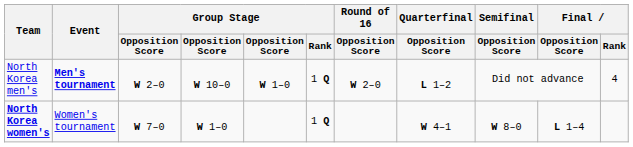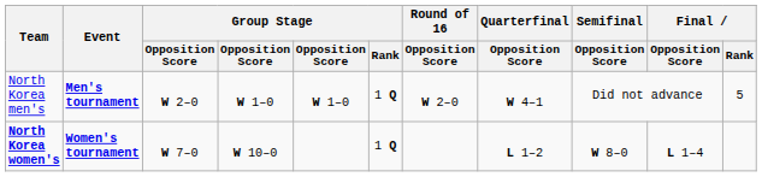 <table class=wikitable style=font-size:90%;text-align:center>
 <tr>
 <th rowspan=2>Team</th>
 <th rowspan=2>Event</th>
 <th colspan="4">Group Stage</th>
 <th>Round of 16</th>
 <th>Quarterfinal</th>
 <th>Semifinal</th>
 <th colspan=2>Final / </th>
 </tr>
 <tr style=font-size:95%>
 <th>Opposition<br>Score</th>
 <th>Opposition<br>Score</th>
 <th>Opposition<br>Score</th>
 <th>Rank</th>
 <th>Opposition<br>Score</th>
 <th>Opposition<br>Score</th>
 <th>Opposition<br>Score</th>
 <th>Opposition<br>Score</th>
 <th>Rank</th>
 </tr>
 <tr>
 <td align=left><a href='#'>North Korea men's</a></td>
 <td align=left><strong><a href='#'>Men's tournament</a></strong></td>
 <td><br> <strong>W</strong> 2–0</td>
-<td><br> <strong>W</strong> 10–0</td>
+<td><br> <strong>W</strong> 1–0</td>
 <td><br> <strong>W</strong> 1–0</td>
 <td>1 <strong>Q</strong></td>
 <td><br> <strong>W</strong> 2–0</td>
-<td><br> <strong>L</strong> 1–2</td>
+<td><br> <strong>W</strong> 4–1</td>
 <td colspan="2">Did not advance</td>
-<td>4</td>
+<td>5</td>
 </tr>
 <tr>
 <td align=left><strong><a href='#'>North Korea women's</a></strong></td>
-<td align=left><a href='#'>Women's tournament</a></td>
+<td align=left><strong><a href='#'>Women's tournament</a></strong></td>
 <td><br> <strong>W</strong> 7–0</td>
-<td><br> <strong>W</strong> 1–0</td>
+<td><br> <strong>W</strong> 10–0</td>
 <td></td>
 <td>1 <strong>Q</strong></td>
 <td></td>
-<td><br> <strong>W</strong> 4–1</td>
+<td><br> <strong>L</strong> 1–2</td>
 <td><br> <strong>W</strong> 8–0</td>
 <td><br> <strong>L</strong> 1–4</td>
 <td></td>
 </tr>
 </table>
